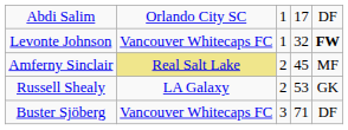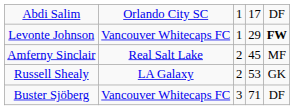 <table class="wikitable" style="text-align: center;">
 <tr>
 <td><a href='#'>Abdi Salim</a></td>
 <td><a href='#'>Orlando City SC</a></td>
 <td>1</td>
 <td>17</td>
 <td>DF</td>
 </tr>
 <tr>
 <td><a href='#'>Levonte Johnson</a></td>
 <td><a href='#'>Vancouver Whitecaps FC</a></td>
 <td>1</td>
-<td>32</td>
+<td>29</td>
 <td><strong>FW</strong></td>
 </tr>
 <tr>
 <td><a href='#'>Amferny Sinclair</a></td>
-<td style="background: khaki;"><a href='#'>Real Salt Lake</a></td>
+<td><a href='#'>Real Salt Lake</a></td>
 <td>2</td>
 <td>45</td>
 <td>MF</td>
 </tr>
 <tr>
 <td><a href='#'>Russell Shealy</a></td>
 <td><a href='#'>LA Galaxy</a></td>
 <td>2</td>
 <td>53</td>
 <td>GK</td>
 </tr>
 <tr>
 <td><a href='#'>Buster Sjöberg</a></td>
 <td><a href='#'>Vancouver Whitecaps FC</a></td>
 <td>3</td>
 <td>71</td>
 <td>DF</td>
 </tr>
 </table>
